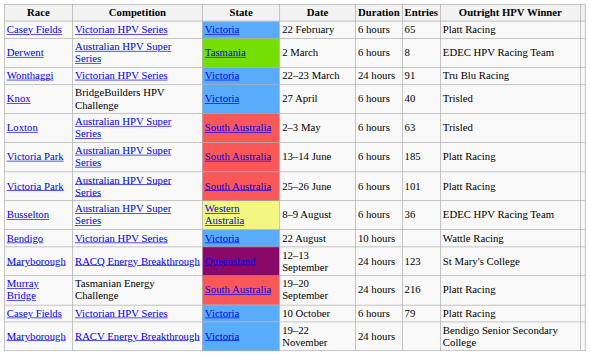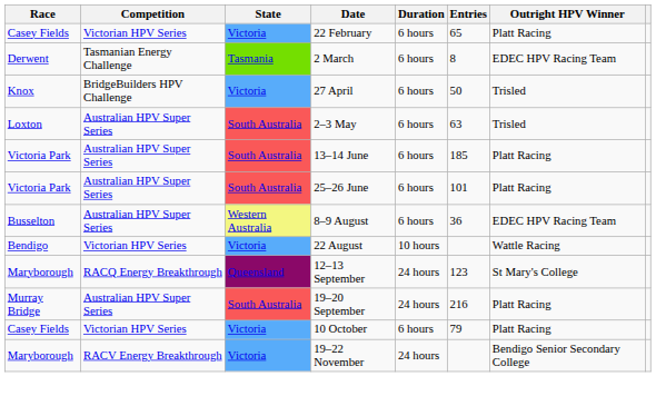 <table class="wikitable">
 <tr>
 <th>Race</th>
 <th>Competition</th>
 <th>State</th>
 <th>Date</th>
 <th>Duration</th>
 <th>Entries</th>
 <th>Outright HPV Winner</th>
 <th></th>
 </tr>
 <tr>
 <td><a href='#'>Casey Fields</a></td>
 <td><a href='#'>Victorian HPV Series</a></td>
 <td style="text-align:left;background:#58ACFA;"> <a href='#'>Victoria</a></td>
 <td>22 February</td>
 <td>6 hours</td>
 <td>65</td>
 <td>Platt Racing</td>
 <td></td>
 </tr>
 <tr>
 <td><a href='#'>Derwent</a></td>
-<td><a href='#'>Australian HPV Super Series</a></td>
+<td>Tasmanian Energy Challenge</td>
 <td style="text-align:left;background:#74DF00;"> <a href='#'>Tasmania</a></td>
 <td>2 March</td>
 <td>6 hours</td>
 <td>8</td>
 <td>EDEC HPV Racing Team</td>
 <td></td>
 </tr>
 <tr>
-<td><a href='#'>Wonthaggi</a></td>
-<td><a href='#'>Victorian HPV Series</a></td>
-<td style="text-align:left;background:#58ACFA;"> <a href='#'>Victoria</a></td>
-<td>22–23 March</td>
-<td>24 hours</td>
-<td>91</td>
-<td>Tru Blu Racing</td>
-<td></td>
-</tr>
-<tr>
 <td><a href='#'>Knox</a></td>
 <td>BridgeBuilders HPV Challenge</td>
 <td style="text-align:left;background:#58ACFA;"> <a href='#'>Victoria</a></td>
 <td>27 April</td>
 <td>6 hours</td>
-<td>40</td>
+<td>50</td>
 <td>Trisled</td>
 <td></td>
 </tr>
 <tr>
 <td><a href='#'>Loxton</a></td>
 <td><a href='#'>Australian HPV Super Series</a></td>
 <td style="text-align:left;background:#FA5858;"> <a href='#'>South Australia</a></td>
 <td>2–3 May</td>
 <td>6 hours</td>
 <td>63</td>
 <td>Trisled</td>
 <td></td>
 </tr>
 <tr>
 <td><a href='#'>Victoria Park</a></td>
 <td><a href='#'>Australian HPV Super Series</a></td>
 <td style="text-align:left;background:#FA5858;"> <a href='#'>South Australia</a></td>
 <td>13–14 June</td>
 <td>6 hours</td>
 <td>185</td>
 <td>Platt Racing</td>
 <td></td>
 </tr>
 <tr>
 <td><a href='#'>Victoria Park</a></td>
 <td><a href='#'>Australian HPV Super Series</a></td>
 <td style="text-align:left;background:#FA5858;"> <a href='#'>South Australia</a></td>
 <td>25–26 June</td>
 <td>6 hours</td>
 <td>101</td>
 <td>Platt Racing</td>
 <td></td>
 </tr>
 <tr>
 <td><a href='#'>Busselton</a></td>
 <td><a href='#'>Australian HPV Super Series</a></td>
 <td style="text-align:left;background:#F3F781;"> <a href='#'>Western Australia</a></td>
 <td>8–9 August</td>
 <td>6 hours</td>
 <td>36</td>
 <td>EDEC HPV Racing Team</td>
 <td></td>
 </tr>
 <tr>
 <td><a href='#'>Bendigo</a></td>
 <td><a href='#'>Victorian HPV Series</a></td>
 <td style="text-align:left;background:#58ACFA;"> <a href='#'>Victoria</a></td>
 <td>22 August</td>
 <td>10 hours</td>
 <td></td>
 <td>Wattle Racing</td>
 <td></td>
 </tr>
 <tr>
 <td><a href='#'>Maryborough</a></td>
 <td><a href='#'>RACQ Energy Breakthrough</a></td>
 <td style="text-align:left;background:#8A0868;"> <a href='#'>Queensland</a></td>
 <td>12–13 September</td>
 <td>24 hours</td>
 <td>123</td>
 <td>St Mary's College</td>
 <td></td>
 </tr>
 <tr>
 <td><a href='#'>Murray Bridge</a></td>
-<td>Tasmanian Energy Challenge</td>
+<td><a href='#'>Australian HPV Super Series</a></td>
 <td style="text-align:left;background:#FA5858;"> <a href='#'>South Australia</a></td>
 <td>19–20 September</td>
 <td>24 hours</td>
 <td>216</td>
 <td>Platt Racing</td>
 <td></td>
 </tr>
 <tr>
 <td><a href='#'>Casey Fields</a></td>
 <td><a href='#'>Victorian HPV Series</a></td>
 <td style="text-align:left;background:#58ACFA;"> <a href='#'>Victoria</a></td>
 <td>10 October</td>
 <td>6 hours</td>
 <td>79</td>
 <td>Platt Racing</td>
 <td></td>
 </tr>
 <tr>
 <td><a href='#'>Maryborough</a></td>
 <td><a href='#'>RACV Energy Breakthrough</a></td>
 <td style="text-align:left;background:#58ACFA;"> <a href='#'>Victoria</a></td>
 <td>19–22 November</td>
 <td>24 hours</td>
 <td></td>
 <td>Bendigo Senior Secondary College</td>
 <td></td>
 </tr>
 </table>
